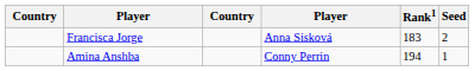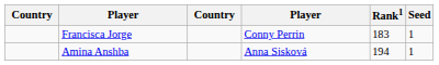 <table class="sortable wikitable">
 <tr>
 <th width="70">Country</th>
 <th width="175">Player</th>
 <th width="70">Country</th>
 <th width="175">Player</th>
 <th>Rank<sup>1</sup></th>
 <th>Seed</th>
 </tr>
 <tr>
 <td></td>
 <td><a href='#'>Francisca Jorge</a></td>
 <td></td>
-<td><a href='#'>Anna Sisková</a></td>
+<td><a href='#'>Conny Perrin</a></td>
 <td>183</td>
-<td>2</td>
+<td>1</td>
 </tr>
 <tr>
 <td></td>
 <td><a href='#'>Amina Anshba</a></td>
 <td></td>
-<td><a href='#'>Conny Perrin</a></td>
+<td><a href='#'>Anna Sisková</a></td>
 <td>194</td>
 <td>1</td>
 </tr>
 </table>
